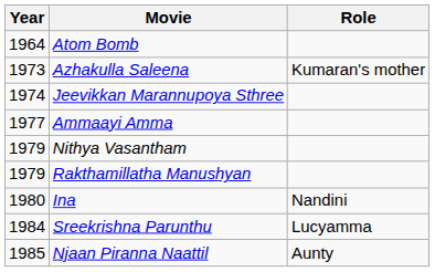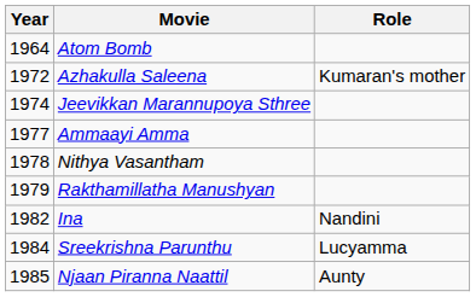 <table class="wikitable sortable">
 <tr>
 <th>Year</th>
 <th>Movie</th>
 <th>Role</th>
 </tr>
 <tr>
 <td>1964</td>
 <td><em><a href='#'>Atom Bomb</a></em></td>
 <td></td>
 </tr>
 <tr>
-<td>1973</td>
+<td>1972</td>
 <td><em><a href='#'>Azhakulla Saleena</a></em></td>
 <td>Kumaran's mother</td>
 </tr>
 <tr>
 <td>1974</td>
 <td><em><a href='#'>Jeevikkan Marannupoya Sthree</a></em></td>
 <td></td>
 </tr>
 <tr>
 <td>1977</td>
 <td><em><a href='#'>Ammaayi Amma</a></em></td>
 <td></td>
 </tr>
 <tr>
-<td>1979</td>
+<td>1978</td>
 <td><em>Nithya Vasantham</em></td>
 <td></td>
 </tr>
 <tr>
 <td>1979</td>
 <td><em><a href='#'>Rakthamillatha Manushyan</a></em></td>
 <td></td>
 </tr>
 <tr>
-<td>1980</td>
+<td>1982</td>
 <td><em><a href='#'>Ina</a></em></td>
 <td>Nandini</td>
 </tr>
 <tr>
 <td>1984</td>
 <td><em><a href='#'>Sreekrishna Parunthu</a></em></td>
 <td>Lucyamma</td>
 </tr>
 <tr>
 <td>1985</td>
 <td><em><a href='#'>Njaan Piranna Naattil</a></em></td>
 <td>Aunty</td>
 </tr>
 </table>
